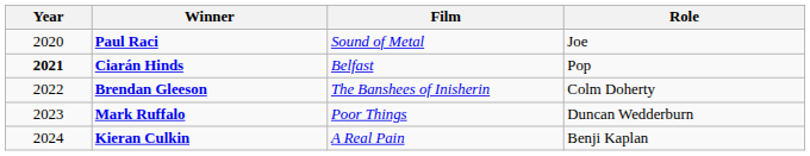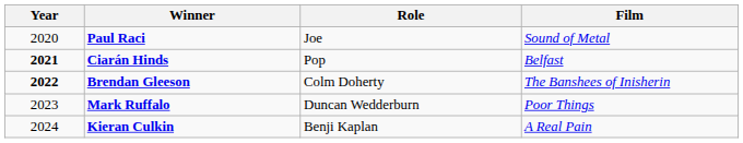 <table class="wikitable" width="95%" cellpadding="5">
 <tr>
 <th width="100"><strong>Year</strong></th>
 <th width="300"><strong>Winner</strong></th>
+<th width="300"><strong>Role</strong></th>
 <th width="300"><strong>Film</strong></th>
-<th width="300"><strong>Role</strong></th>
 </tr>
 <tr>
 <td style="text-align:center;">2020</td>
 <td><strong><a href='#'>Paul Raci</a></strong></td>
+<td>Joe</td>
 <td><em><a href='#'>Sound of Metal</a></em></td>
-<td>Joe</td>
 </tr>
 <tr>
 <td style="text-align:center;"><strong>2021</strong></td>
 <td><strong><a href='#'>Ciarán Hinds</a></strong></td>
+<td>Pop</td>
 <td><em><a href='#'>Belfast</a></em></td>
-<td>Pop</td>
 </tr>
 <tr>
-<td style="text-align:center;">2022</td>
+<td style="text-align:center;"><strong>2022</strong></td>
 <td><strong><a href='#'>Brendan Gleeson</a></strong></td>
+<td>Colm Doherty</td>
 <td><em><a href='#'>The Banshees of Inisherin</a></em></td>
-<td>Colm Doherty</td>
 </tr>
 <tr>
 <td style="text-align:center;">2023</td>
 <td><strong><a href='#'>Mark Ruffalo</a></strong></td>
+<td>Duncan Wedderburn</td>
 <td><em><a href='#'>Poor Things</a></em></td>
-<td>Duncan Wedderburn</td>
 </tr>
 <tr>
 <td style="text-align:center;">2024</td>
 <td><strong><a href='#'>Kieran Culkin</a></strong></td>
+<td>Benji Kaplan</td>
 <td><em><a href='#'>A Real Pain</a></em></td>
-<td>Benji Kaplan</td>
 </tr>
 </table>
